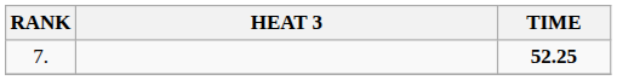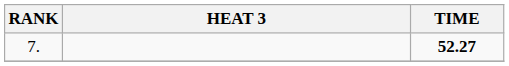 <table class="wikitable" style="border-collapse: collapse; font-size: 90%;">
 <tr>
 <th>RANK</th>
 <th style="width: 20em">HEAT 3</th>
 <th style="width: 5em">TIME</th>
 </tr>
 <tr>
 <td align="center">7.</td>
 <td></td>
-<td align="center"><strong>52.25</strong></td>
+<td align="center"><strong>52.27</strong></td>
 </tr>
 <tr>
 </tr>
 </table>
